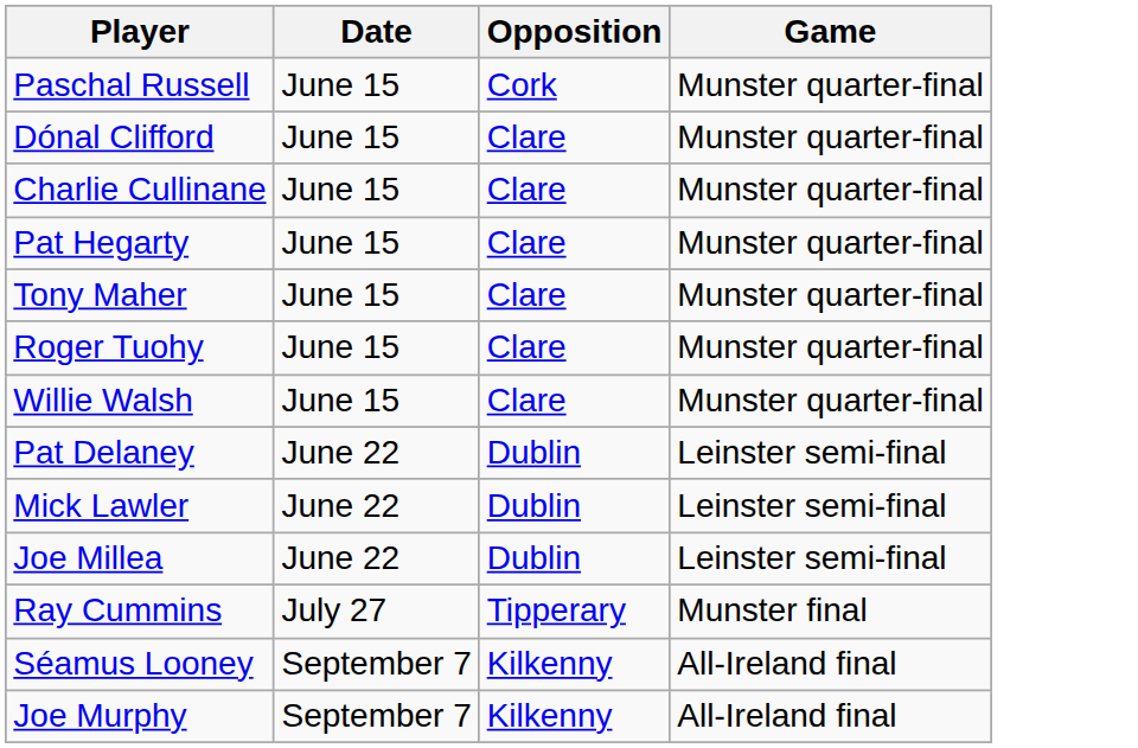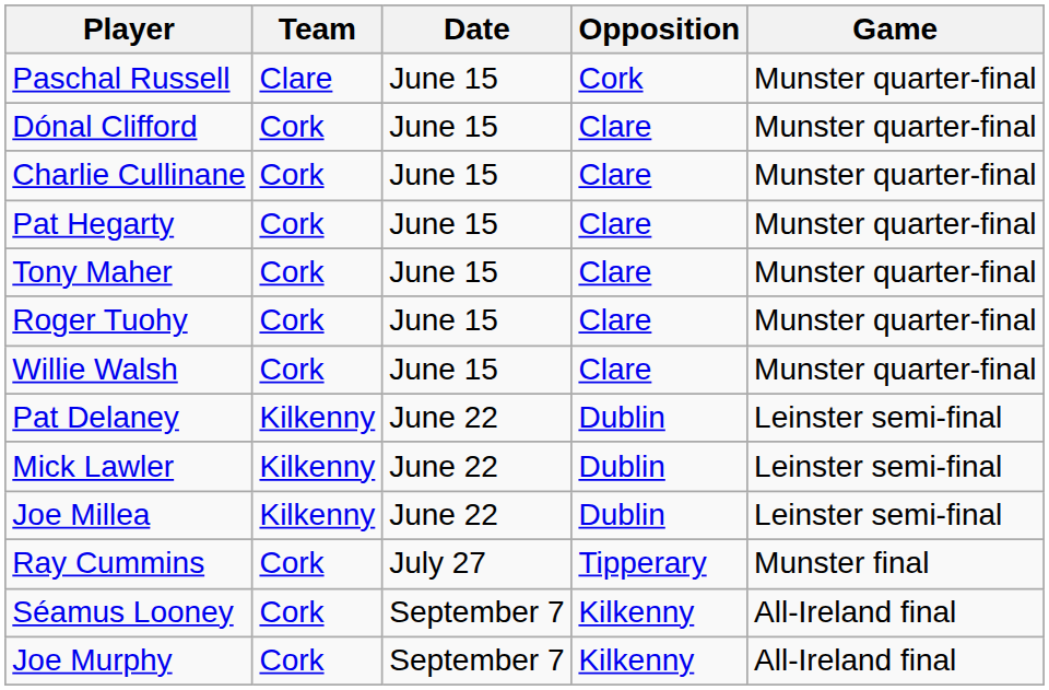 <table class="wikitable">
 <tr>
 <th>Player</th>
+<th>Team</th>
 <th>Date</th>
 <th>Opposition</th>
 <th>Game</th>
 </tr>
 <tr>
 <td><a href='#'>Paschal Russell</a></td>
+<td><a href='#'>Clare</a></td>
 <td>June 15</td>
 <td><a href='#'>Cork</a></td>
 <td>Munster quarter-final</td>
 </tr>
 <tr>
 <td><a href='#'>Dónal Clifford</a></td>
+<td><a href='#'>Cork</a></td>
 <td>June 15</td>
 <td><a href='#'>Clare</a></td>
 <td>Munster quarter-final</td>
 </tr>
 <tr>
 <td><a href='#'>Charlie Cullinane</a></td>
+<td><a href='#'>Cork</a></td>
 <td>June 15</td>
 <td><a href='#'>Clare</a></td>
 <td>Munster quarter-final</td>
 </tr>
 <tr>
 <td><a href='#'>Pat Hegarty</a></td>
+<td><a href='#'>Cork</a></td>
 <td>June 15</td>
 <td><a href='#'>Clare</a></td>
 <td>Munster quarter-final</td>
 </tr>
 <tr>
 <td><a href='#'>Tony Maher</a></td>
+<td><a href='#'>Cork</a></td>
 <td>June 15</td>
 <td><a href='#'>Clare</a></td>
 <td>Munster quarter-final</td>
 </tr>
 <tr>
 <td><a href='#'>Roger Tuohy</a></td>
+<td><a href='#'>Cork</a></td>
 <td>June 15</td>
 <td><a href='#'>Clare</a></td>
 <td>Munster quarter-final</td>
 </tr>
 <tr>
 <td><a href='#'>Willie Walsh</a></td>
+<td><a href='#'>Cork</a></td>
 <td>June 15</td>
 <td><a href='#'>Clare</a></td>
 <td>Munster quarter-final</td>
 </tr>
 <tr>
 <td><a href='#'>Pat Delaney</a></td>
+<td><a href='#'>Kilkenny</a></td>
 <td>June 22</td>
 <td><a href='#'>Dublin</a></td>
 <td>Leinster semi-final</td>
 </tr>
 <tr>
 <td><a href='#'>Mick Lawler</a></td>
+<td><a href='#'>Kilkenny</a></td>
 <td>June 22</td>
 <td><a href='#'>Dublin</a></td>
 <td>Leinster semi-final</td>
 </tr>
 <tr>
 <td><a href='#'>Joe Millea</a></td>
+<td><a href='#'>Kilkenny</a></td>
 <td>June 22</td>
 <td><a href='#'>Dublin</a></td>
 <td>Leinster semi-final</td>
 </tr>
 <tr>
 <td><a href='#'>Ray Cummins</a></td>
+<td><a href='#'>Cork</a></td>
 <td>July 27</td>
 <td><a href='#'>Tipperary</a></td>
 <td>Munster final</td>
 </tr>
 <tr>
 <td><a href='#'>Séamus Looney</a></td>
+<td><a href='#'>Cork</a></td>
 <td>September 7</td>
 <td><a href='#'>Kilkenny</a></td>
 <td>All-Ireland final</td>
 </tr>
 <tr>
 <td><a href='#'>Joe Murphy</a></td>
+<td><a href='#'>Cork</a></td>
 <td>September 7</td>
 <td><a href='#'>Kilkenny</a></td>
 <td>All-Ireland final</td>
 </tr>
 </table>
